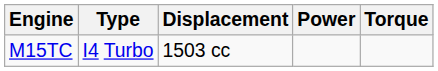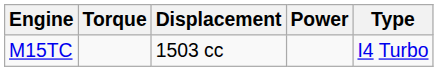 <table class="wikitable">
 <tr>
 <th>Engine</th>
-<th>Type</th>
+<th>Torque</th>
 <th>Displacement</th>
 <th>Power</th>
-<th>Torque</th>
+<th>Type</th>
 </tr>
 <tr>
 <td><a href='#'>M15TC</a></td>
-<td><a href='#'>I4</a> <a href='#'>Turbo</a></td>
+<td></td>
 <td>1503 cc</td>
 <td></td>
-<td></td>
+<td><a href='#'>I4</a> <a href='#'>Turbo</a></td>
 </tr>
 </table>
